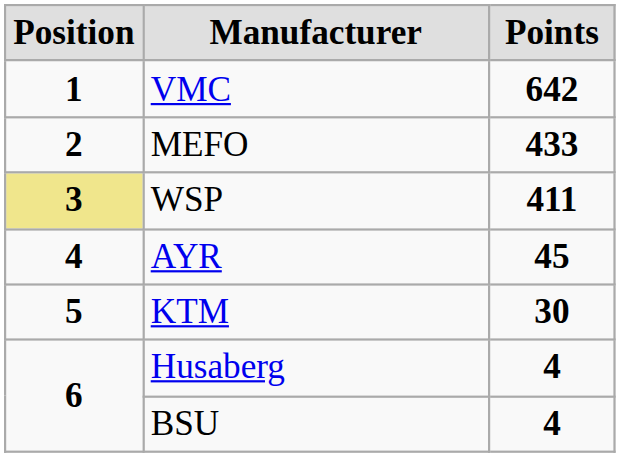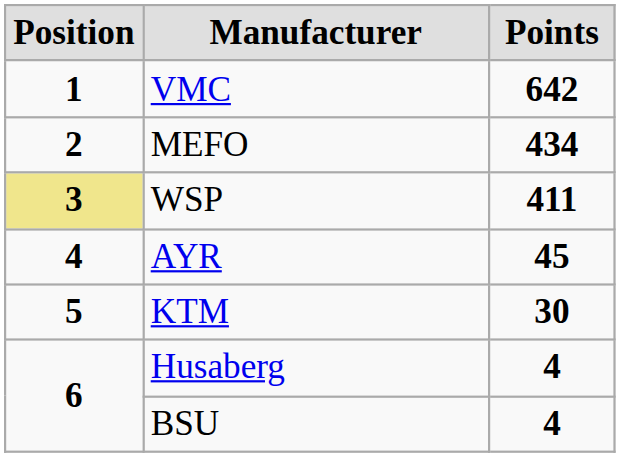 <table class="wikitable">
 <tr align="center" style="background:#dfdfdf;">
 <td width="50"><strong>Position</strong></td>
 <td width="150"><strong>Manufacturer</strong></td>
 <td width="50"><strong>Points</strong></td>
 </tr>
 <tr align="center">
 <td><strong>1</strong></td>
 <td align="left"><a href='#'>VMC</a></td>
 <td><strong>642</strong></td>
 </tr>
 <tr align="center">
 <td><strong>2</strong></td>
 <td align="left">MEFO</td>
-<td><strong>433</strong></td>
+<td><strong>434</strong></td>
 </tr>
 <tr align="center">
 <td style="background: khaki;"><strong>3</strong></td>
 <td align="left">WSP</td>
 <td><strong>411</strong></td>
 </tr>
 <tr align="center">
 <td><strong>4</strong></td>
 <td align="left"><a href='#'>AYR</a></td>
 <td><strong>45</strong></td>
 </tr>
 <tr align="center">
 <td><strong>5</strong></td>
 <td align="left"><a href='#'>KTM</a></td>
 <td><strong>30</strong></td>
 </tr>
 <tr align="center">
 <td rowspan=2><strong>6</strong></td>
 <td align="left"><a href='#'>Husaberg</a></td>
 <td><strong>4</strong></td>
 </tr>
 <tr align="center">
 <td align="left">BSU</td>
 <td><strong>4</strong></td>
 </tr>
 </table>
